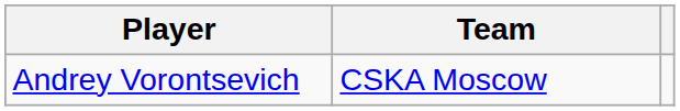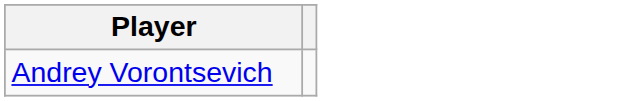 <table class="wikitable">
 <tr>
 <th width=160>Player</th>
-<th width=160>Team</th>
 <th></th>
 </tr>
 <tr>
 <td> <a href='#'>Andrey Vorontsevich</a></td>
-<td> <a href='#'>CSKA Moscow</a></td>
 <td></td>
 </tr>
 </table>
